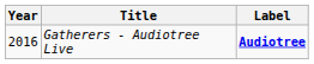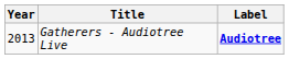 <table class="wikitable">
 <tr>
 <th rowspan="1">Year</th>
 <th width="200" rowspan="1">Title</th>
 <th rowspan="1">Label</th>
 </tr>
 <tr>
-<td>2016</td>
+<td>2013</td>
 <td><em>Gatherers - Audiotree Live</em></td>
 <td rowspan="1"><strong><a href='#'>Audiotree</a></strong></td>
 </tr>
 </table>
